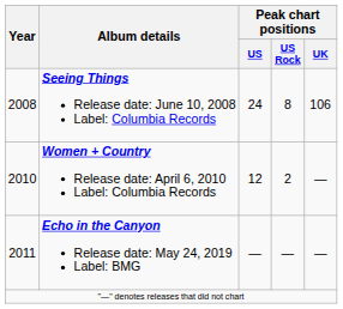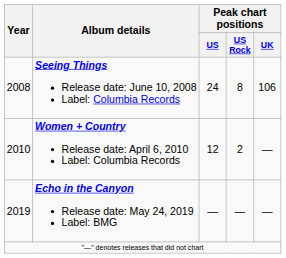 <table class="wikitable" style="text-align:center;">
 <tr>
 <th rowspan="2">Year</th>
 <th rowspan="2">Album details</th>
 <th colspan="3">Peak chart<br>positions</th>
 </tr>
 <tr style="font-size:smaller;">
 <th style="width:35px;"><a href='#'>US</a><br></th>
 <th style="width:35px;"><a href='#'>US Rock</a><br></th>
 <th style="width:35px;"><a href='#'>UK</a><br></th>
 </tr>
 <tr>
 <td>2008</td>
 <td style="text-align:left;"><strong><em><a href='#'>Seeing Things</a></em></strong><br><ul><li>Release date: June 10, 2008</li><li>Label: <a href='#'>Columbia Records</a></li></ul></td>
 <td>24</td>
 <td>8</td>
 <td>106</td>
 </tr>
 <tr>
 <td>2010</td>
 <td style="text-align:left;"><strong><em><a href='#'>Women + Country</a></em></strong><br><ul><li>Release date: April 6, 2010</li><li>Label: Columbia Records</li></ul></td>
 <td>12</td>
 <td>2</td>
 <td>—</td>
 </tr>
 <tr>
-<td>2011</td>
+<td>2019</td>
 <td style="text-align:left;"><strong><em><a href='#'>Echo in the Canyon</a></em></strong><br><ul><li>Release date: May 24, 2019</li><li>Label: BMG</li></ul></td>
 <td>—</td>
 <td>—</td>
 <td>—</td>
 </tr>
 <tr>
 <td colspan="5" style="font-size:8pt">"—" denotes releases that did not chart</td>
 </tr>
 </table>
